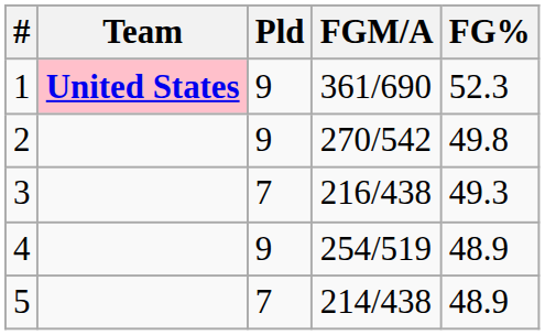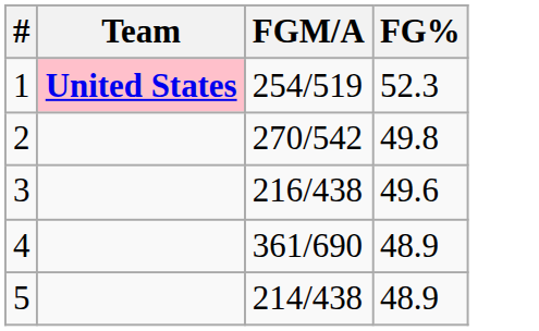 <table class=wikitable>
 <tr>
 <th>#</th>
 <th>Team</th>
-<th>Pld</th>
 <th>FGM/A</th>
 <th>FG%</th>
 </tr>
 <tr>
 <td>1</td>
 <td style="background: pink;"><strong> <a href='#'>United States</a></strong></td>
-<td>9</td>
-<td>361/690</td>
+<td>254/519</td>
 <td>52.3</td>
 </tr>
 <tr>
 <td>2</td>
 <td></td>
-<td>9</td>
 <td>270/542</td>
 <td>49.8</td>
 </tr>
 <tr>
 <td>3</td>
 <td></td>
-<td>7</td>
 <td>216/438</td>
-<td>49.3</td>
+<td>49.6</td>
 </tr>
 <tr>
 <td>4</td>
 <td></td>
-<td>9</td>
-<td>254/519</td>
+<td>361/690</td>
 <td>48.9</td>
 </tr>
 <tr>
 <td>5</td>
 <td></td>
-<td>7</td>
 <td>214/438</td>
 <td>48.9</td>
 </tr>
 </table>
